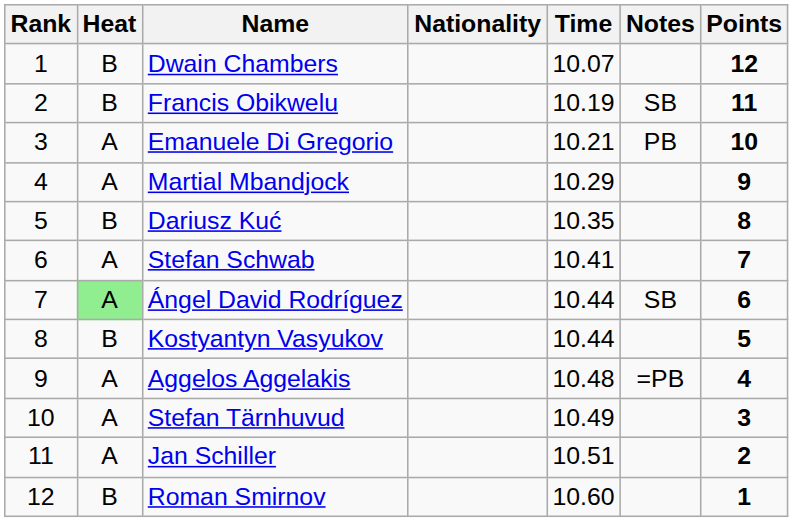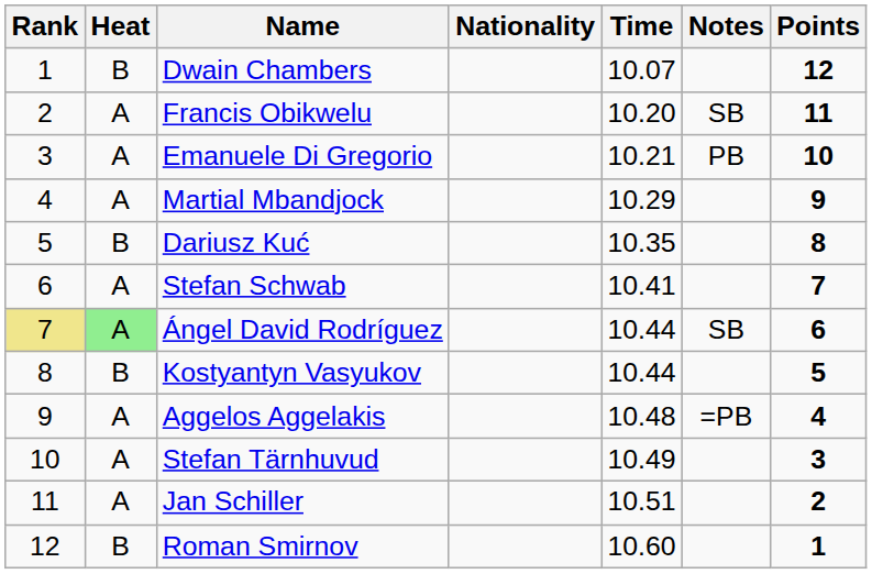 <table class="wikitable sortable" style="text-align:center">
 <tr>
 <th>Rank</th>
 <th>Heat</th>
 <th>Name</th>
 <th>Nationality</th>
 <th>Time</th>
 <th>Notes</th>
 <th>Points</th>
 </tr>
 <tr>
 <td>1</td>
 <td>B</td>
 <td align=left><a href='#'>Dwain Chambers</a></td>
 <td align=left></td>
 <td>10.07</td>
 <td></td>
 <td><strong>12</strong></td>
 </tr>
 <tr>
 <td>2</td>
-<td>B</td>
+<td>A</td>
 <td align=left><a href='#'>Francis Obikwelu</a></td>
 <td align=left></td>
-<td>10.19</td>
+<td>10.20</td>
 <td>SB</td>
 <td><strong>11</strong></td>
 </tr>
 <tr>
 <td>3</td>
 <td>A</td>
 <td align=left><a href='#'>Emanuele Di Gregorio</a></td>
 <td align=left></td>
 <td>10.21</td>
 <td>PB</td>
 <td><strong>10</strong></td>
 </tr>
 <tr>
 <td>4</td>
 <td>A</td>
 <td align=left><a href='#'>Martial Mbandjock</a></td>
 <td align=left></td>
 <td>10.29</td>
 <td></td>
 <td><strong>9</strong></td>
 </tr>
 <tr>
 <td>5</td>
 <td>B</td>
 <td align=left><a href='#'>Dariusz Kuć</a></td>
 <td align=left></td>
 <td>10.35</td>
 <td></td>
 <td><strong>8</strong></td>
 </tr>
 <tr>
 <td>6</td>
 <td>A</td>
 <td align=left><a href='#'>Stefan Schwab</a></td>
 <td align=left></td>
 <td>10.41</td>
 <td></td>
 <td><strong>7</strong></td>
 </tr>
 <tr>
-<td>7</td>
+<td style="background: khaki;">7</td>
 <td style="background: lightgreen;">A</td>
 <td align=left><a href='#'>Ángel David Rodríguez</a></td>
 <td align=left></td>
 <td>10.44</td>
 <td>SB</td>
 <td><strong>6</strong></td>
 </tr>
 <tr>
 <td>8</td>
 <td>B</td>
 <td align=left><a href='#'>Kostyantyn Vasyukov</a></td>
 <td align=left></td>
 <td>10.44</td>
 <td></td>
 <td><strong>5</strong></td>
 </tr>
 <tr>
 <td>9</td>
 <td>A</td>
 <td align=left><a href='#'>Aggelos Aggelakis</a></td>
 <td align=left></td>
 <td>10.48</td>
 <td>=PB</td>
 <td><strong>4</strong></td>
 </tr>
 <tr>
 <td>10</td>
 <td>A</td>
 <td align=left><a href='#'>Stefan Tärnhuvud</a></td>
 <td align=left></td>
 <td>10.49</td>
 <td></td>
 <td><strong>3</strong></td>
 </tr>
 <tr>
 <td>11</td>
 <td>A</td>
 <td align=left><a href='#'>Jan Schiller</a></td>
 <td align=left></td>
 <td>10.51</td>
 <td></td>
 <td><strong>2</strong></td>
 </tr>
 <tr>
 <td>12</td>
 <td>B</td>
 <td align=left><a href='#'>Roman Smirnov</a></td>
 <td align=left></td>
 <td>10.60</td>
 <td></td>
 <td><strong>1</strong></td>
 </tr>
 </table>
